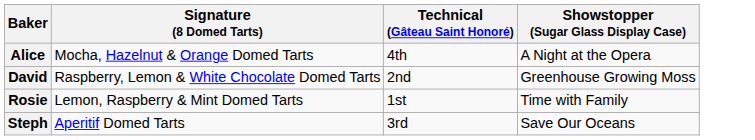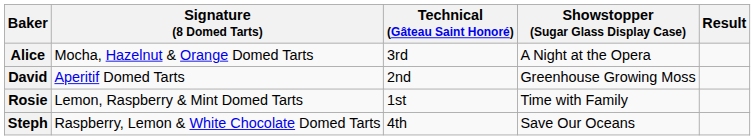 <table class="wikitable sortable col3center sticky-header">
 <tr>
 <th scope="col">Baker</th>
 <th scope="col" class="unsortable">Signature<br><small>(8 Domed Tarts)</small></th>
 <th scope="col">Technical<br><small>(<a href='#'>Gâteau Saint Honoré</a>)</small></th>
 <th scope="col" class="unsortable">Showstopper<br><small>(Sugar Glass Display Case)</small></th>
+<th scope="col">Result</th>
 </tr>
 <tr>
 <th scope="row">Alice</th>
 <td>Mocha, <a href='#'>Hazelnut</a> & <a href='#'>Orange</a> Domed Tarts</td>
-<td>4th</td>
+<td>3rd</td>
 <td>A Night at the Opera</td>
+<td></td>
 </tr>
 <tr>
 <th scope="row">David</th>
-<td>Raspberry, Lemon & <a href='#'>White Chocolate</a> Domed Tarts</td>
+<td><a href='#'>Aperitif</a> Domed Tarts</td>
 <td>2nd</td>
 <td>Greenhouse Growing Moss</td>
+<td></td>
 </tr>
 <tr>
 <th scope="row">Rosie</th>
 <td>Lemon, Raspberry & Mint Domed Tarts</td>
 <td>1st</td>
 <td>Time with Family</td>
+<td></td>
 </tr>
 <tr>
 <th scope="row">Steph</th>
-<td><a href='#'>Aperitif</a> Domed Tarts</td>
-<td>3rd</td>
+<td>Raspberry, Lemon & <a href='#'>White Chocolate</a> Domed Tarts</td>
+<td>4th</td>
 <td>Save Our Oceans</td>
+<td></td>
 </tr>
 </table>
